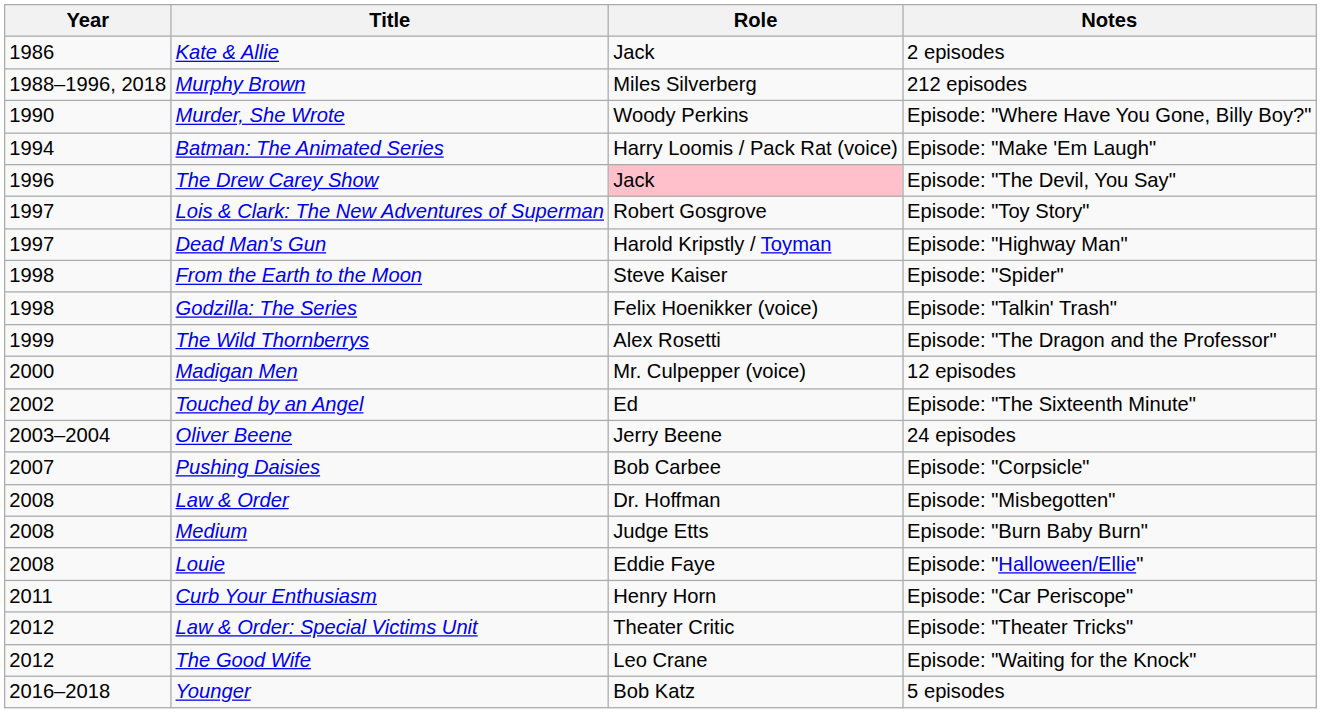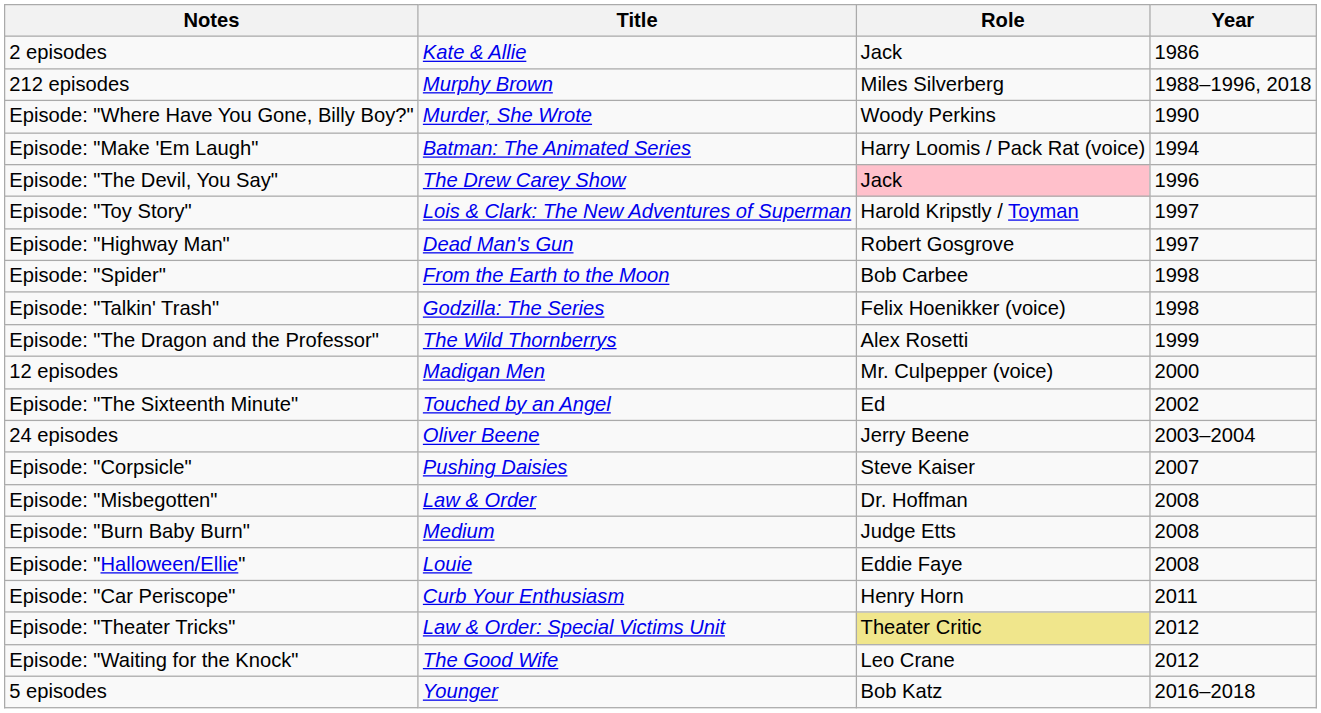 <table class="wikitable sortable">
 <tr>
-<th>Year</th>
+<th>Notes</th>
 <th>Title</th>
 <th>Role</th>
-<th>Notes</th>
+<th>Year</th>
 </tr>
 <tr>
-<td>1986</td>
+<td>2 episodes</td>
 <td><em><a href='#'>Kate & Allie</a></em></td>
 <td>Jack</td>
-<td>2 episodes</td>
+<td>1986</td>
 </tr>
 <tr>
-<td>1988–1996, 2018</td>
+<td>212 episodes</td>
 <td><em><a href='#'>Murphy Brown</a></em></td>
 <td>Miles Silverberg</td>
-<td>212 episodes</td>
+<td>1988–1996, 2018</td>
 </tr>
 <tr>
-<td>1990</td>
+<td>Episode: "Where Have You Gone, Billy Boy?"</td>
 <td><em><a href='#'>Murder, She Wrote</a></em></td>
 <td>Woody Perkins</td>
-<td>Episode: "Where Have You Gone, Billy Boy?"</td>
+<td>1990</td>
 </tr>
 <tr>
-<td>1994</td>
+<td>Episode: "Make 'Em Laugh"</td>
 <td><em><a href='#'>Batman: The Animated Series</a></em></td>
 <td>Harry Loomis / Pack Rat (voice)</td>
-<td>Episode: "Make 'Em Laugh"</td>
+<td>1994</td>
 </tr>
 <tr>
-<td>1996</td>
+<td>Episode: "The Devil, You Say"</td>
 <td><em><a href='#'>The Drew Carey Show</a></em></td>
 <td style="background: pink;">Jack</td>
-<td>Episode: "The Devil, You Say"</td>
+<td>1996</td>
 </tr>
 <tr>
+<td>Episode: "Toy Story"</td>
+<td><em><a href='#'>Lois & Clark: The New Adventures of Superman</a></em></td>
+<td>Harold Kripstly / <a href='#'>Toyman</a></td>
 <td>1997</td>
-<td><em><a href='#'>Lois & Clark: The New Adventures of Superman</a></em></td>
-<td>Robert Gosgrove</td>
-<td>Episode: "Toy Story"</td>
 </tr>
 <tr>
+<td>Episode: "Highway Man"</td>
+<td><em><a href='#'>Dead Man's Gun</a></em></td>
+<td>Robert Gosgrove</td>
 <td>1997</td>
-<td><em><a href='#'>Dead Man's Gun</a></em></td>
-<td>Harold Kripstly / <a href='#'>Toyman</a></td>
-<td>Episode: "Highway Man"</td>
 </tr>
 <tr>
+<td>Episode: "Spider"</td>
+<td><em><a href='#'>From the Earth to the Moon</a></em></td>
+<td>Bob Carbee</td>
 <td>1998</td>
-<td><em><a href='#'>From the Earth to the Moon</a></em></td>
-<td>Steve Kaiser</td>
-<td>Episode: "Spider"</td>
 </tr>
 <tr>
-<td>1998</td>
+<td>Episode: "Talkin' Trash"</td>
 <td><em><a href='#'>Godzilla: The Series</a></em></td>
 <td>Felix Hoenikker (voice)</td>
-<td>Episode: "Talkin' Trash"</td>
+<td>1998</td>
 </tr>
 <tr>
-<td>1999</td>
+<td>Episode: "The Dragon and the Professor"</td>
 <td><em><a href='#'>The Wild Thornberrys</a></em></td>
 <td>Alex Rosetti</td>
-<td>Episode: "The Dragon and the Professor"</td>
+<td>1999</td>
 </tr>
 <tr>
-<td>2000</td>
+<td>12 episodes</td>
 <td><em><a href='#'>Madigan Men</a></em></td>
 <td>Mr. Culpepper (voice)</td>
-<td>12 episodes</td>
+<td>2000</td>
 </tr>
 <tr>
-<td>2002</td>
+<td>Episode: "The Sixteenth Minute"</td>
 <td><em><a href='#'>Touched by an Angel</a></em></td>
 <td>Ed</td>
-<td>Episode: "The Sixteenth Minute"</td>
+<td>2002</td>
 </tr>
 <tr>
-<td>2003–2004</td>
+<td>24 episodes</td>
 <td><em><a href='#'>Oliver Beene</a></em></td>
 <td>Jerry Beene</td>
-<td>24 episodes</td>
+<td>2003–2004</td>
 </tr>
 <tr>
+<td>Episode: "Corpsicle"</td>
+<td><em><a href='#'>Pushing Daisies</a></em></td>
+<td>Steve Kaiser</td>
 <td>2007</td>
-<td><em><a href='#'>Pushing Daisies</a></em></td>
-<td>Bob Carbee</td>
-<td>Episode: "Corpsicle"</td>
 </tr>
 <tr>
-<td>2008</td>
+<td>Episode: "Misbegotten"</td>
 <td><em><a href='#'>Law & Order</a></em></td>
 <td>Dr. Hoffman</td>
-<td>Episode: "Misbegotten"</td>
+<td>2008</td>
 </tr>
 <tr>
-<td>2008</td>
+<td>Episode: "Burn Baby Burn"</td>
 <td><em><a href='#'>Medium</a></em></td>
 <td>Judge Etts</td>
-<td>Episode: "Burn Baby Burn"</td>
+<td>2008</td>
 </tr>
 <tr>
-<td>2008</td>
+<td>Episode: "<a href='#'>Halloween/Ellie</a>"</td>
 <td><em><a href='#'>Louie</a></em></td>
 <td>Eddie Faye</td>
-<td>Episode: "<a href='#'>Halloween/Ellie</a>"</td>
+<td>2008</td>
 </tr>
 <tr>
-<td>2011</td>
+<td>Episode: "Car Periscope"</td>
 <td><em><a href='#'>Curb Your Enthusiasm</a></em></td>
 <td>Henry Horn</td>
-<td>Episode: "Car Periscope"</td>
+<td>2011</td>
 </tr>
 <tr>
+<td>Episode: "Theater Tricks"</td>
+<td><em><a href='#'>Law & Order: Special Victims Unit</a></em></td>
+<td style="background: khaki;">Theater Critic</td>
 <td>2012</td>
-<td><em><a href='#'>Law & Order: Special Victims Unit</a></em></td>
-<td>Theater Critic</td>
-<td>Episode: "Theater Tricks"</td>
 </tr>
 <tr>
-<td>2012</td>
+<td>Episode: "Waiting for the Knock"</td>
 <td><em><a href='#'>The Good Wife</a></em></td>
 <td>Leo Crane</td>
-<td>Episode: "Waiting for the Knock"</td>
+<td>2012</td>
 </tr>
 <tr>
-<td>2016–2018</td>
+<td>5 episodes</td>
 <td><em><a href='#'>Younger</a></em></td>
 <td>Bob Katz</td>
-<td>5 episodes</td>
+<td>2016–2018</td>
 </tr>
 </table>
